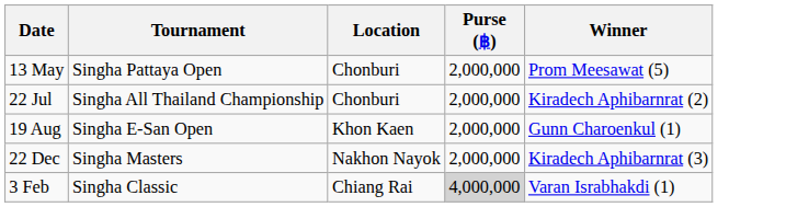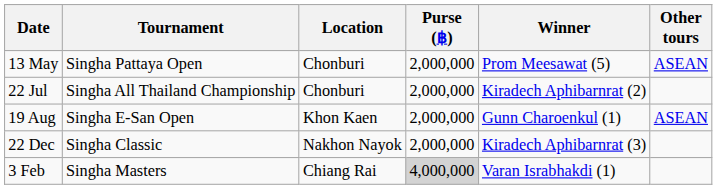 <table class="wikitable" style="font-size:95%">
 <tr>
 <th>Date</th>
 <th>Tournament</th>
 <th>Location</th>
 <th>Purse<br>(<a href='#'>฿</a>)</th>
 <th>Winner</th>
+<th>Other<br>tours</th>
 </tr>
 <tr>
 <td>13 May</td>
 <td>Singha Pattaya Open</td>
 <td>Chonburi</td>
 <td align=right>2,000,000</td>
 <td> <a href='#'>Prom Meesawat</a> (5)</td>
+<td><a href='#'>ASEAN</a></td>
 </tr>
 <tr>
 <td>22 Jul</td>
 <td>Singha All Thailand Championship</td>
 <td>Chonburi</td>
 <td align=right>2,000,000</td>
 <td> <a href='#'>Kiradech Aphibarnrat</a> (2)</td>
+<td></td>
 </tr>
 <tr>
 <td>19 Aug</td>
 <td>Singha E-San Open</td>
 <td>Khon Kaen</td>
 <td align=right>2,000,000</td>
 <td> <a href='#'>Gunn Charoenkul</a> (1)</td>
+<td><a href='#'>ASEAN</a></td>
 </tr>
 <tr>
 <td>22 Dec</td>
-<td>Singha Masters</td>
+<td>Singha Classic</td>
 <td>Nakhon Nayok</td>
 <td align=right>2,000,000</td>
 <td> <a href='#'>Kiradech Aphibarnrat</a> (3)</td>
+<td></td>
 </tr>
 <tr>
 <td>3 Feb</td>
-<td>Singha Classic</td>
+<td>Singha Masters</td>
 <td>Chiang Rai</td>
 <td align=right style="background: lightgrey;">4,000,000</td>
 <td> <a href='#'>Varan Israbhakdi</a> (1)</td>
+<td></td>
 </tr>
 </table>
